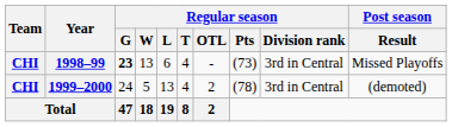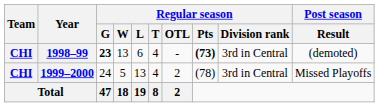 <table class="wikitable" style="font-size: 95%; text-align:center;">
 <tr>
 <th rowspan="2">Team</th>
 <th rowspan="2">Year</th>
 <th colspan="7"><a href='#'>Regular season</a></th>
 <th colspan="1"><a href='#'>Post season</a></th>
 </tr>
 <tr>
 <th>G</th>
 <th>W</th>
 <th>L</th>
 <th>T</th>
 <th>OTL</th>
 <th>Pts</th>
 <th>Division rank</th>
 <th>Result</th>
 </tr>
 <tr>
 <th><a href='#'>CHI</a></th>
 <th><a href='#'>1998–99</a></th>
 <td><strong>23</strong></td>
 <td>13</td>
 <td>6</td>
 <td>4</td>
 <td>-</td>
-<td>(73)</td>
+<td><strong>(73)</strong></td>
 <td>3rd in Central</td>
-<td>Missed Playoffs</td>
+<td>(demoted)</td>
 </tr>
 <tr>
 <th><a href='#'>CHI</a></th>
 <th><a href='#'>1999–2000</a></th>
 <td>24</td>
 <td>5</td>
 <td>13</td>
 <td>4</td>
 <td>2</td>
 <td>(78)</td>
 <td>3rd in Central</td>
-<td>(demoted)</td>
+<td>Missed Playoffs</td>
 </tr>
 <tr>
 <th colspan="2">Total</th>
 <th>47</th>
 <th>18</th>
 <th>19</th>
 <th>8</th>
 <th>2</th>
 </tr>
 </table>
